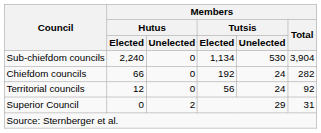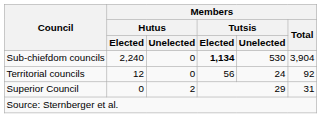 <table class=wikitable style=text-align:right>
 <tr>
 <th rowspan=3>Council</th>
 <th colspan=5>Members</th>
 </tr>
 <tr>
 <th colspan=2>Hutus</th>
 <th colspan=2>Tutsis</th>
 <th rowspan=2>Total</th>
 </tr>
 <tr>
 <th>Elected</th>
 <th>Unelected</th>
 <th>Elected</th>
 <th>Unelected</th>
 </tr>
 <tr>
 <td align=left>Sub-chiefdom councils</td>
 <td>2,240</td>
 <td>0</td>
-<td>1,134</td>
+<td><strong>1,134</strong></td>
 <td>530</td>
 <td>3,904</td>
-</tr>
-<tr>
-<td align=left>Chiefdom councils</td>
-<td>66</td>
-<td>0</td>
-<td>192</td>
-<td>24</td>
-<td>282</td>
 </tr>
 <tr>
 <td align=left>Territorial councils</td>
 <td>12</td>
 <td>0</td>
 <td>56</td>
 <td>24</td>
 <td>92</td>
 </tr>
 <tr>
 <td align=left>Superior Council</td>
 <td>0</td>
 <td>2</td>
 <td colspan=2>29</td>
 <td>31</td>
 </tr>
 <tr>
 <td align=left colspan=6>Source: Sternberger et al.</td>
 </tr>
 </table>
